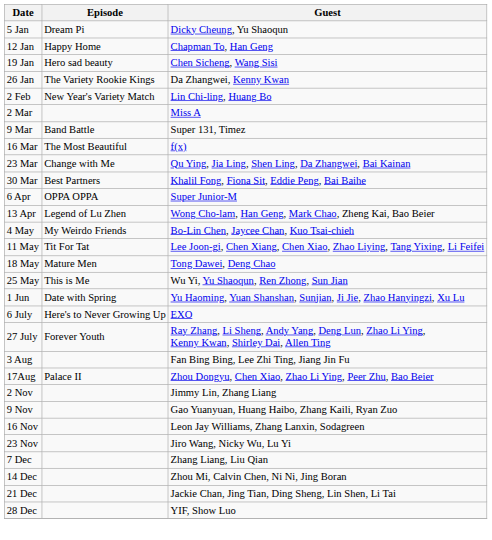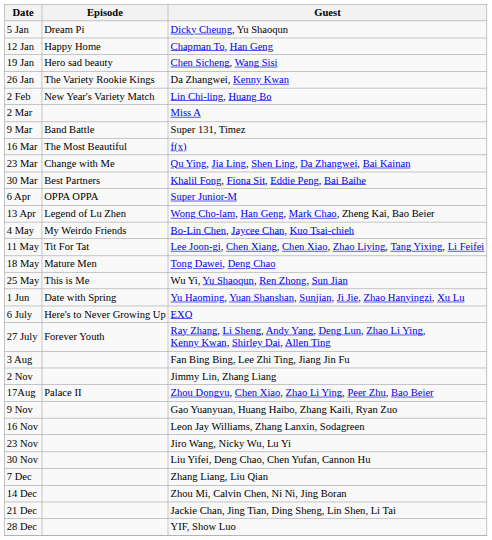 <table class="wikitable">
 <tr>
 <th scope="col">Date</th>
 <th scope="col">Episode</th>
 <th scope="col">Guest</th>
 </tr>
 <tr>
 <td>5 Jan</td>
 <td>Dream Pi</td>
 <td><a href='#'>Dicky Cheung</a>, Yu Shaoqun</td>
 </tr>
 <tr>
 <td>12 Jan</td>
 <td>Happy Home</td>
 <td><a href='#'>Chapman To</a>, <a href='#'>Han Geng</a></td>
 </tr>
 <tr>
 <td>19 Jan</td>
 <td>Hero sad beauty</td>
 <td><a href='#'>Chen Sicheng</a>, <a href='#'>Wang Sisi</a></td>
 </tr>
 <tr>
 <td>26 Jan</td>
 <td>The Variety Rookie Kings</td>
 <td>Da Zhangwei, <a href='#'>Kenny Kwan</a></td>
 </tr>
 <tr>
 <td>2 Feb</td>
 <td>New Year's Variety Match</td>
 <td><a href='#'>Lin Chi-ling</a>, <a href='#'>Huang Bo</a></td>
 </tr>
 <tr>
 <td>2 Mar</td>
 <td></td>
 <td><a href='#'>Miss A</a></td>
 </tr>
 <tr>
 <td>9 Mar</td>
 <td>Band Battle</td>
 <td>Super 131, Timez</td>
 </tr>
 <tr>
 <td>16 Mar</td>
 <td>The Most Beautiful</td>
 <td><a href='#'>f(x)</a></td>
 </tr>
 <tr>
 <td>23 Mar</td>
 <td>Change with Me</td>
 <td><a href='#'>Qu Ying</a>, <a href='#'>Jia Ling</a>, <a href='#'>Shen Ling</a>, <a href='#'>Da Zhangwei</a>, <a href='#'>Bai Kainan</a></td>
 </tr>
 <tr>
 <td>30 Mar</td>
 <td>Best Partners</td>
 <td><a href='#'>Khalil Fong</a>, <a href='#'>Fiona Sit</a>, <a href='#'>Eddie Peng</a>, <a href='#'>Bai Baihe</a></td>
 </tr>
 <tr>
 <td>6 Apr</td>
 <td>OPPA OPPA</td>
 <td><a href='#'>Super Junior-M</a></td>
 </tr>
 <tr>
 <td>13 Apr</td>
 <td>Legend of Lu Zhen</td>
 <td><a href='#'>Wong Cho-lam</a>, <a href='#'>Han Geng</a>, <a href='#'>Mark Chao</a>, Zheng Kai, Bao Beier</td>
 </tr>
 <tr>
 <td>4 May</td>
 <td>My Weirdo Friends</td>
 <td><a href='#'>Bo-Lin Chen</a>, <a href='#'>Jaycee Chan</a>, <a href='#'>Kuo Tsai-chieh</a></td>
 </tr>
 <tr>
 <td>11 May</td>
 <td>Tit For Tat</td>
 <td><a href='#'>Lee Joon-gi</a>, <a href='#'>Chen Xiang</a>, <a href='#'>Chen Xiao</a>, <a href='#'>Zhao Liying</a>, <a href='#'>Tang Yixing</a>, <a href='#'>Li Feifei</a></td>
 </tr>
 <tr>
 <td>18 May</td>
 <td>Mature Men</td>
 <td><a href='#'>Tong Dawei</a>, <a href='#'>Deng Chao</a></td>
 </tr>
 <tr>
 <td>25 May</td>
 <td>This is Me</td>
 <td>Wu Yi, <a href='#'>Yu Shaoqun</a>, <a href='#'>Ren Zhong</a>, <a href='#'>Sun Jian</a></td>
 </tr>
 <tr>
 <td>1 Jun</td>
 <td>Date with Spring</td>
 <td><a href='#'>Yu Haoming</a>, <a href='#'>Yuan Shanshan</a>, <a href='#'>Sunjian</a>, <a href='#'>Ji Jie</a>, <a href='#'>Zhao Hanyingzi</a>, <a href='#'>Xu Lu</a></td>
 </tr>
 <tr>
 <td>6 July</td>
 <td>Here's to Never Growing Up</td>
 <td><a href='#'>EXO</a></td>
 </tr>
 <tr>
 <td>27 July</td>
 <td>Forever Youth</td>
 <td><a href='#'>Ray Zhang</a>, <a href='#'>Li Sheng</a>, <a href='#'>Andy Yang</a>, <a href='#'>Deng Lun</a>, <a href='#'>Zhao Li Ying</a>,<br><a href='#'>Kenny Kwan</a>, <a href='#'>Shirley Dai</a>, <a href='#'>Allen Ting</a></td>
 </tr>
 <tr>
 <td>3 Aug</td>
 <td></td>
 <td>Fan Bing Bing, Lee Zhi Ting, Jiang Jin Fu</td>
 </tr>
 <tr>
+<td>2 Nov</td>
+<td></td>
+<td>Jimmy Lin, Zhang Liang</td>
+</tr>
+<tr>
 <td>17Aug</td>
 <td>Palace II</td>
 <td><a href='#'>Zhou Dongyu</a>, <a href='#'>Chen Xiao</a>, <a href='#'>Zhao Li Ying</a>, <a href='#'>Peer Zhu</a>, <a href='#'>Bao Beier</a></td>
-</tr>
-<tr>
-<td>2 Nov</td>
-<td></td>
-<td>Jimmy Lin, Zhang Liang</td>
 </tr>
 <tr>
 <td>9 Nov</td>
 <td></td>
 <td>Gao Yuanyuan, Huang Haibo, Zhang Kaili, Ryan Zuo</td>
 </tr>
 <tr>
 <td>16 Nov</td>
 <td></td>
 <td>Leon Jay Williams, Zhang Lanxin, Sodagreen</td>
 </tr>
 <tr>
 <td>23 Nov</td>
 <td></td>
 <td>Jiro Wang, Nicky Wu, Lu Yi</td>
+</tr>
+<tr>
+<td>30 Nov</td>
+<td></td>
+<td>Liu Yifei, Deng Chao, Chen Yufan, Cannon Hu</td>
 </tr>
 <tr>
 <td>7 Dec</td>
 <td></td>
 <td>Zhang Liang, Liu Qian</td>
 </tr>
 <tr>
 <td>14 Dec</td>
 <td></td>
 <td>Zhou Mi, Calvin Chen, Ni Ni, Jing Boran</td>
 </tr>
 <tr>
 <td>21 Dec</td>
 <td></td>
 <td>Jackie Chan, Jing Tian, Ding Sheng, Lin Shen, Li Tai</td>
 </tr>
 <tr>
 <td>28 Dec</td>
 <td></td>
 <td>YIF, Show Luo</td>
 </tr>
 <tr>
 </tr>
 </table>
